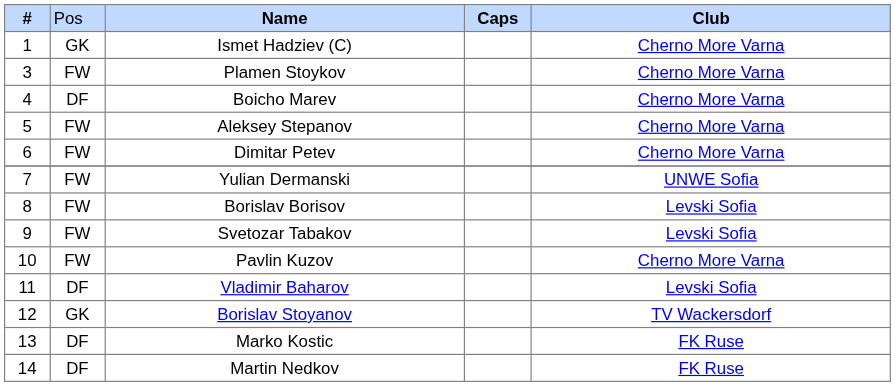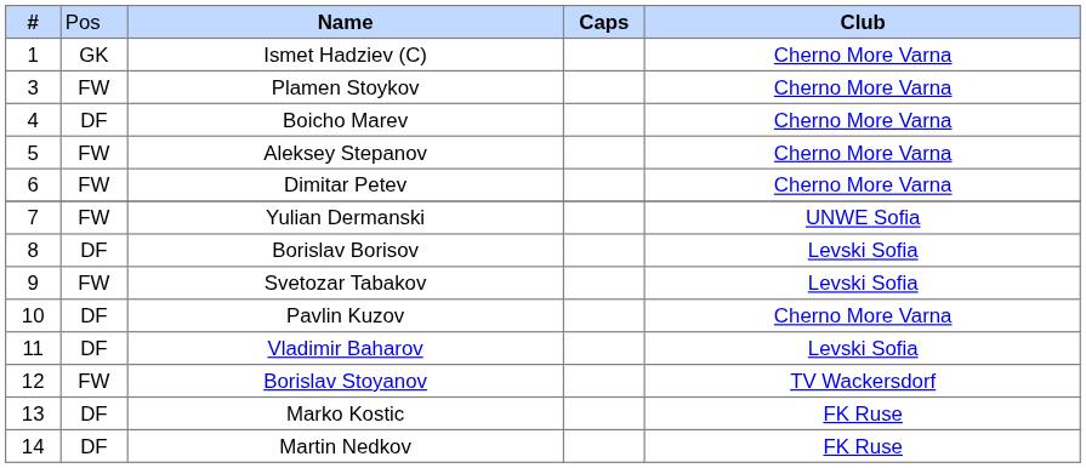 <table border="1" cellpadding="3" cellspacing="0" style="border-collapse:collapse; font-size:90%; width:60%;">
 <tr style="background:#c1d8ff;">
 <th width=2%>#</th>
 <td width=2%>Pos</td>
 <th width=20%>Name</th>
 <th width=2%>Caps</th>
 <th width=20%>Club</th>
 </tr>
 <tr align=center>
 <td>1</td>
 <td>GK</td>
 <td>Ismet Hadziev (C)</td>
 <td></td>
 <td><a href='#'>Cherno More Varna</a></td>
 </tr>
 <tr align=center>
 <td>3</td>
 <td>FW</td>
 <td>Plamen Stoykov</td>
 <td></td>
 <td><a href='#'>Cherno More Varna</a></td>
 </tr>
 <tr align=center>
 <td>4</td>
 <td>DF</td>
 <td>Boicho Marev</td>
 <td></td>
 <td><a href='#'>Cherno More Varna</a></td>
 </tr>
 <tr align=center>
 <td>5</td>
 <td>FW</td>
 <td>Aleksey Stepanov</td>
 <td></td>
 <td><a href='#'>Cherno More Varna</a></td>
 </tr>
 <tr align=center>
 <td>6</td>
 <td>FW</td>
 <td>Dimitar Petev</td>
 <td></td>
 <td><a href='#'>Cherno More Varna</a></td>
 </tr>
 <tr align=center>
 </tr>
 <tr align=center>
 <td>7</td>
 <td>FW</td>
 <td>Yulian Dermanski</td>
 <td></td>
 <td><a href='#'>UNWE Sofia</a></td>
 </tr>
 <tr align=center>
 <td>8</td>
-<td>FW</td>
+<td>DF</td>
 <td>Borislav Borisov</td>
 <td></td>
 <td><a href='#'>Levski Sofia</a></td>
 </tr>
 <tr align=center>
 <td>9</td>
 <td>FW</td>
 <td>Svetozar Tabakov</td>
 <td></td>
 <td><a href='#'>Levski Sofia</a></td>
 </tr>
 <tr align=center>
 <td>10</td>
-<td>FW</td>
+<td>DF</td>
 <td>Pavlin Kuzov</td>
 <td></td>
 <td><a href='#'>Cherno More Varna</a></td>
 </tr>
 <tr align=center>
 <td>11</td>
 <td>DF</td>
 <td><a href='#'>Vladimir Baharov</a></td>
 <td></td>
 <td><a href='#'>Levski Sofia</a></td>
 </tr>
 <tr align=center>
 <td>12</td>
-<td>GK</td>
+<td>FW</td>
 <td><a href='#'>Borislav Stoyanov</a></td>
 <td></td>
 <td><a href='#'>TV Wackersdorf</a></td>
 </tr>
 <tr align=center>
 <td>13</td>
 <td>DF</td>
 <td>Marko Kostic</td>
 <td></td>
 <td><a href='#'>FK Ruse</a></td>
 </tr>
 <tr align=center>
 <td>14</td>
 <td>DF</td>
 <td>Martin Nedkov</td>
 <td></td>
 <td><a href='#'>FK Ruse</a></td>
 </tr>
 </table>
